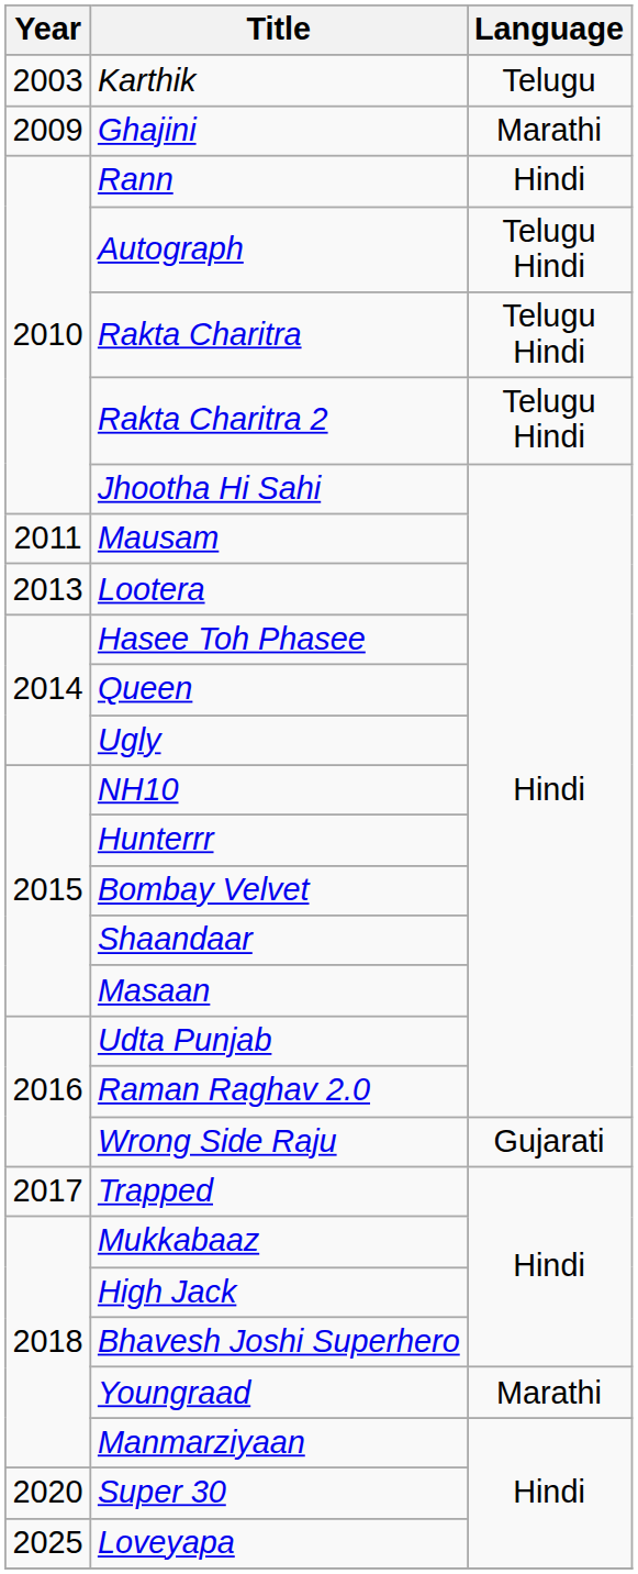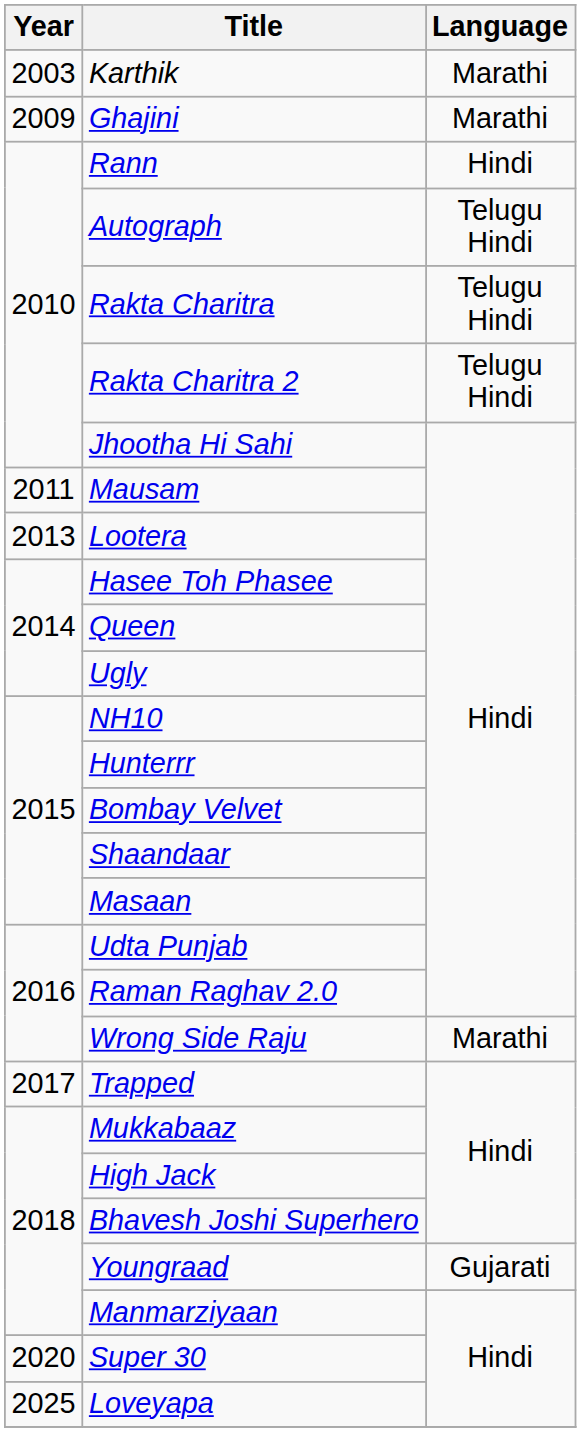 <table class="wikitable sortable mw-collapsible" style="text-align:center">
 <tr>
 <th style="width:33px;">Year</th>
 <th>Title</th>
 <th style="width:65px;">Language</th>
 </tr>
 <tr>
 <td>2003</td>
 <td style="text-align:left"><em>Karthik</em></td>
-<td>Telugu</td>
+<td>Marathi</td>
 </tr>
 <tr>
 <td>2009</td>
 <td style="text-align:left"><em><a href='#'>Ghajini</a></em></td>
 <td>Marathi</td>
 </tr>
 <tr>
 <td rowspan="5">2010</td>
 <td style="text-align:left"><em><a href='#'>Rann</a></em></td>
 <td>Hindi</td>
 </tr>
 <tr>
 <td style="text-align:left"><em><a href='#'>Autograph</a></em></td>
 <td>Telugu<br>Hindi</td>
 </tr>
 <tr>
 <td style="text-align:left"><em><a href='#'>Rakta Charitra</a></em></td>
 <td>Telugu<br>Hindi</td>
 </tr>
 <tr>
 <td style="text-align:left"><em><a href='#'>Rakta Charitra 2</a></em></td>
 <td>Telugu<br>Hindi</td>
 </tr>
 <tr>
 <td style="text-align:left"><em><a href='#'>Jhootha Hi Sahi</a></em></td>
 <td rowspan="13">Hindi</td>
 </tr>
 <tr>
 <td>2011</td>
 <td style="text-align:left"><em><a href='#'>Mausam</a></em></td>
 </tr>
 <tr>
 <td>2013</td>
 <td style="text-align:left"><em><a href='#'>Lootera</a></em></td>
 </tr>
 <tr>
 <td rowspan="3">2014</td>
 <td style="text-align:left"><em><a href='#'>Hasee Toh Phasee</a></em></td>
 </tr>
 <tr>
 <td style="text-align:left"><em><a href='#'>Queen</a></em></td>
 </tr>
 <tr>
 <td style="text-align:left"><em><a href='#'>Ugly</a></em></td>
 </tr>
 <tr>
 <td rowspan="5">2015</td>
 <td style="text-align:left"><em><a href='#'>NH10</a></em></td>
 </tr>
 <tr>
 <td style="text-align:left"><em><a href='#'>Hunterrr</a></em></td>
 </tr>
 <tr>
 <td style="text-align:left"><em><a href='#'>Bombay Velvet</a></em></td>
 </tr>
 <tr>
 <td style="text-align:left"><em><a href='#'>Shaandaar</a></em></td>
 </tr>
 <tr>
 <td style="text-align:left"><em><a href='#'>Masaan</a></em></td>
 </tr>
 <tr>
 <td rowspan="3">2016</td>
 <td style="text-align:left"><em><a href='#'>Udta Punjab</a></em></td>
 </tr>
 <tr>
 <td style="text-align:left"><em><a href='#'>Raman Raghav 2.0</a></em></td>
 </tr>
 <tr>
 <td style="text-align:left"><em><a href='#'>Wrong Side Raju</a></em></td>
-<td>Gujarati</td>
+<td>Marathi</td>
 </tr>
 <tr>
 <td>2017</td>
 <td style="text-align:left"><em><a href='#'>Trapped</a></em></td>
 <td rowspan="4">Hindi</td>
 </tr>
 <tr>
 <td rowspan="5">2018</td>
 <td style="text-align:left"><em><a href='#'>Mukkabaaz</a></em></td>
 </tr>
 <tr>
 <td style="text-align:left"><em><a href='#'>High Jack</a></em></td>
 </tr>
 <tr>
 <td style="text-align:left"><em><a href='#'>Bhavesh Joshi Superhero</a></em></td>
 </tr>
 <tr>
 <td style="text-align:left"><em><a href='#'>Youngraad</a></em></td>
-<td>Marathi</td>
+<td>Gujarati</td>
 </tr>
 <tr>
 <td style="text-align:left"><em><a href='#'>Manmarziyaan</a></em></td>
 <td rowspan="3">Hindi</td>
 </tr>
 <tr>
 <td>2020</td>
 <td style="text-align:left"><em><a href='#'>Super 30</a></em></td>
 </tr>
 <tr>
 <td>2025</td>
 <td style="text-align:left"><em><a href='#'>Loveyapa</a></em></td>
 </tr>
 <tr>
 </tr>
 </table>
